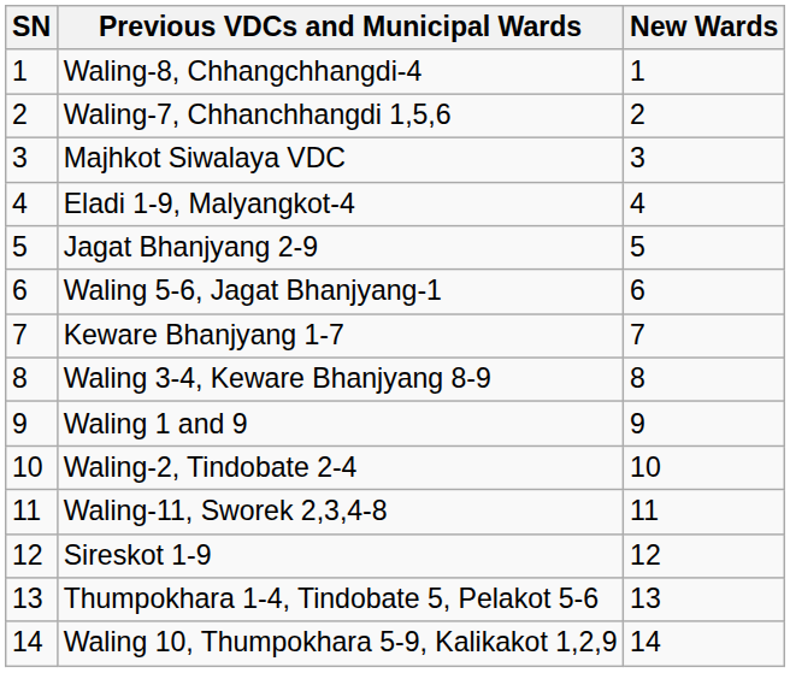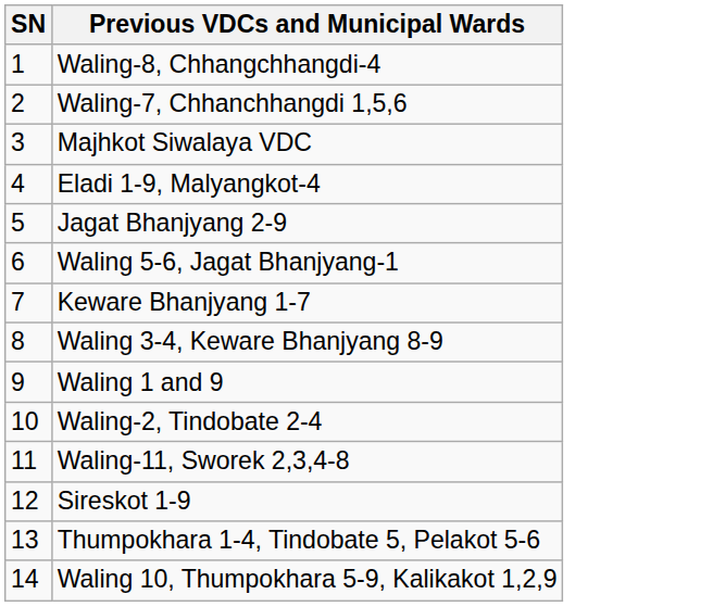 <table class="wikitable">
 <tr>
 <th>SN</th>
 <th>Previous VDCs and Municipal Wards</th>
-<th>New Wards</th>
 </tr>
 <tr>
 <td>1</td>
 <td>Waling-8, Chhangchhangdi-4</td>
-<td>1</td>
 </tr>
 <tr>
 <td>2</td>
 <td>Waling-7, Chhanchhangdi 1,5,6</td>
-<td>2</td>
 </tr>
 <tr>
 <td>3</td>
 <td>Majhkot Siwalaya VDC</td>
-<td>3</td>
 </tr>
 <tr>
 <td>4</td>
 <td>Eladi 1-9, Malyangkot-4</td>
-<td>4</td>
 </tr>
 <tr>
 <td>5</td>
 <td>Jagat Bhanjyang 2-9</td>
-<td>5</td>
 </tr>
 <tr>
 <td>6</td>
 <td>Waling 5-6, Jagat Bhanjyang-1</td>
-<td>6</td>
 </tr>
 <tr>
 <td>7</td>
 <td>Keware Bhanjyang 1-7</td>
-<td>7</td>
 </tr>
 <tr>
 <td>8</td>
 <td>Waling 3-4, Keware Bhanjyang 8-9</td>
-<td>8</td>
 </tr>
 <tr>
 <td>9</td>
 <td>Waling 1 and 9</td>
-<td>9</td>
 </tr>
 <tr>
 <td>10</td>
 <td>Waling-2, Tindobate 2-4</td>
-<td>10</td>
 </tr>
 <tr>
 <td>11</td>
 <td>Waling-11, Sworek 2,3,4-8</td>
-<td>11</td>
 </tr>
 <tr>
 <td>12</td>
 <td>Sireskot 1-9</td>
-<td>12</td>
 </tr>
 <tr>
 <td>13</td>
 <td>Thumpokhara 1-4, Tindobate 5, Pelakot 5-6</td>
-<td>13</td>
 </tr>
 <tr>
 <td>14</td>
 <td>Waling 10, Thumpokhara 5-9, Kalikakot 1,2,9</td>
-<td>14</td>
 </tr>
 </table>
